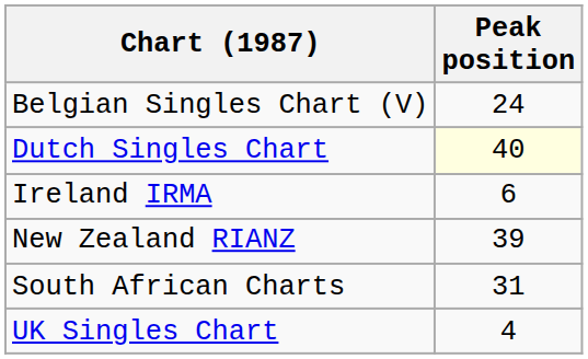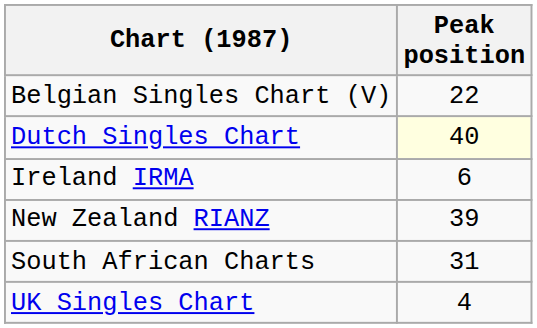 <table class="wikitable sortable">
 <tr>
 <th align="left">Chart (1987)</th>
 <th style="text-align:center;">Peak<br>position</th>
 </tr>
 <tr>
 <td align="left">Belgian Singles Chart (V)</td>
-<td style="text-align:center;">24</td>
+<td style="text-align:center;">22</td>
 </tr>
 <tr>
 <td align="left"><a href='#'>Dutch Singles Chart</a></td>
 <td style="background: lightyellow; text-align:center;">40</td>
 </tr>
 <tr>
 <td align="left">Ireland <a href='#'>IRMA</a></td>
 <td style="text-align:center;">6</td>
 </tr>
 <tr>
 <td align="left">New Zealand <a href='#'>RIANZ</a></td>
 <td style="text-align:center;">39</td>
 </tr>
 <tr>
 <td align="left">South African Charts</td>
 <td style="text-align:center;">31</td>
 </tr>
 <tr>
 <td align="left"><a href='#'>UK Singles Chart</a></td>
 <td style="text-align:center;">4</td>
 </tr>
 </table>
